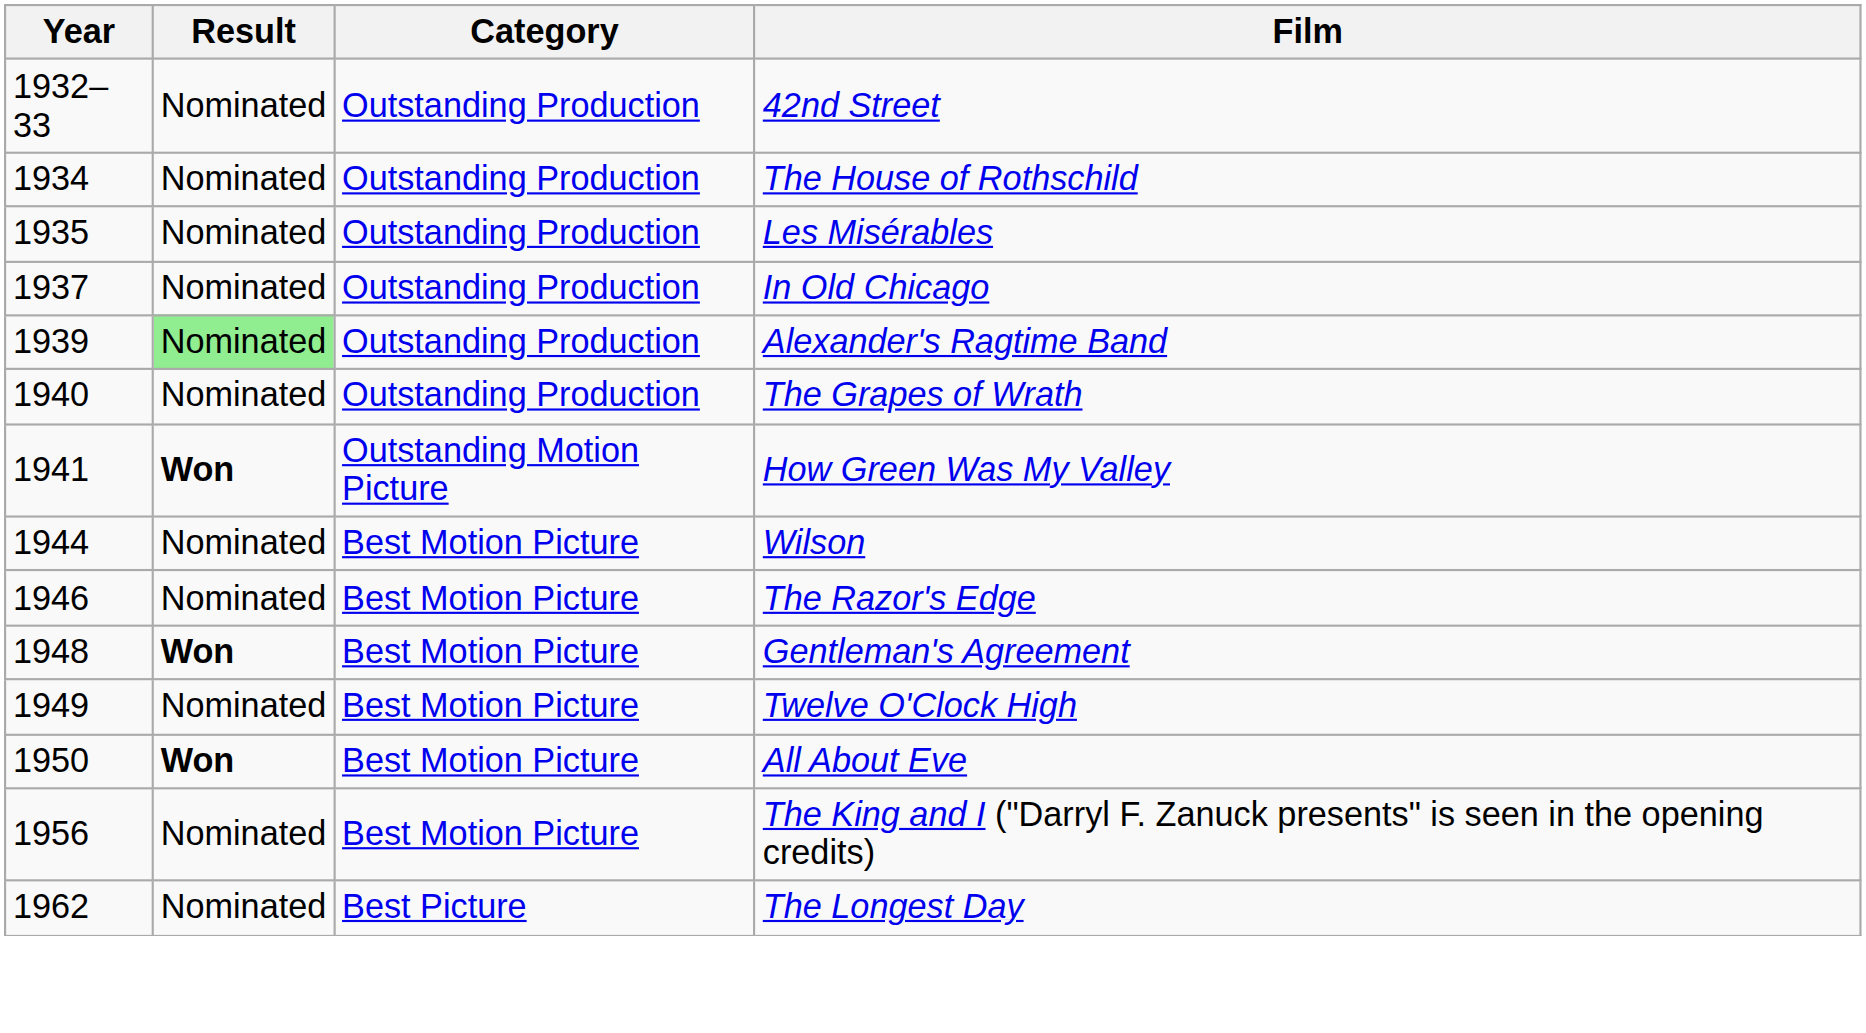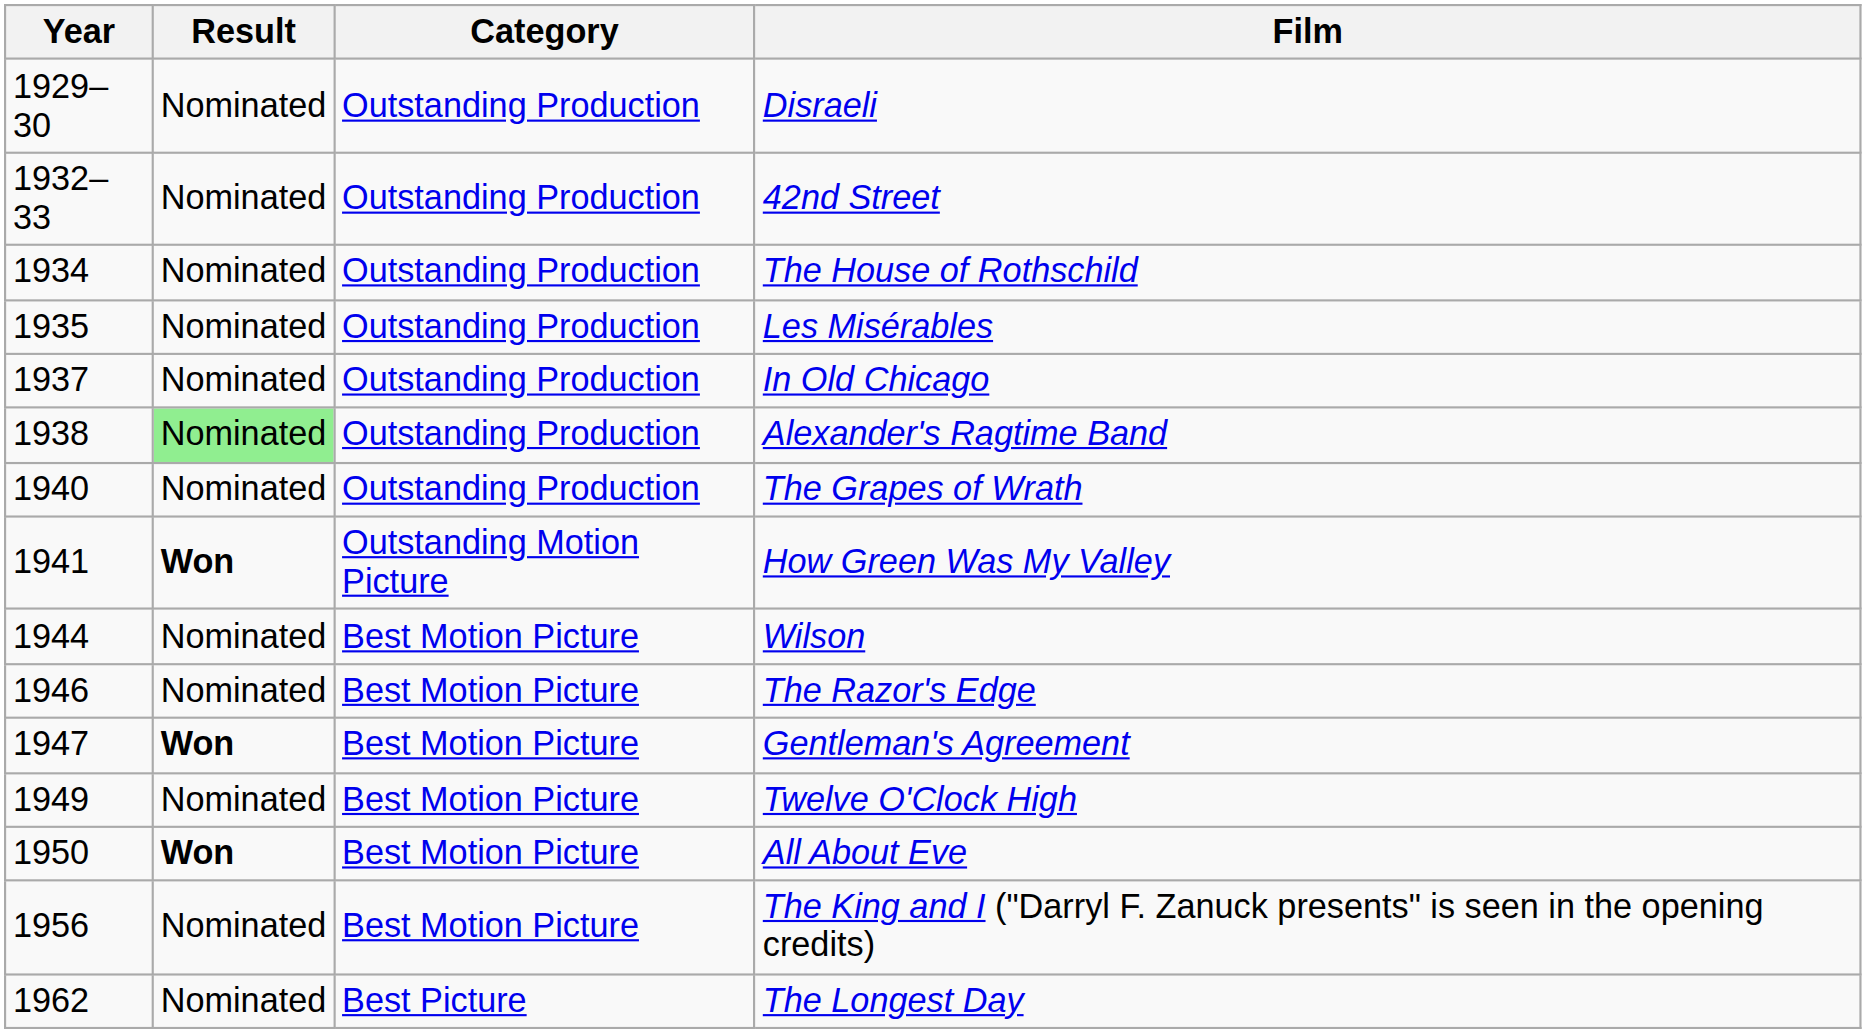 <table class="wikitable">
 <tr>
 <th scope="col">Year</th>
 <th scope="col">Result</th>
 <th scope="col">Category</th>
 <th scope="col">Film</th>
+</tr>
+<tr>
+<td>1929–30</td>
+<td>Nominated</td>
+<td scope="row"><a href='#'>Outstanding Production</a></td>
+<td><em><a href='#'>Disraeli</a></em></td>
 </tr>
 <tr>
 <td>1932–33</td>
 <td>Nominated</td>
 <td scope="row"><a href='#'>Outstanding Production</a></td>
 <td><em><a href='#'>42nd Street</a></em></td>
 </tr>
 <tr>
 <td>1934</td>
 <td>Nominated</td>
 <td scope="row"><a href='#'>Outstanding Production</a></td>
 <td><em><a href='#'>The House of Rothschild</a></em></td>
 </tr>
 <tr>
 <td>1935</td>
 <td>Nominated</td>
 <td scope="row"><a href='#'>Outstanding Production</a></td>
 <td><em><a href='#'>Les Misérables</a></em></td>
 </tr>
 <tr>
 <td>1937</td>
 <td>Nominated</td>
 <td scope="row"><a href='#'>Outstanding Production</a></td>
 <td><em><a href='#'>In Old Chicago</a></em></td>
 </tr>
 <tr>
-<td>1939</td>
+<td>1938</td>
 <td style="background: lightgreen;">Nominated</td>
 <td scope="row"><a href='#'>Outstanding Production</a></td>
 <td><em><a href='#'>Alexander's Ragtime Band</a></em></td>
 </tr>
 <tr>
 <td>1940</td>
 <td>Nominated</td>
 <td scope="row"><a href='#'>Outstanding Production</a></td>
 <td><em><a href='#'>The Grapes of Wrath</a></em></td>
 </tr>
 <tr>
 <td>1941</td>
 <td><strong>Won</strong></td>
 <td scope="row"><a href='#'>Outstanding Motion Picture</a></td>
 <td><em><a href='#'>How Green Was My Valley</a></em></td>
 </tr>
 <tr>
 <td>1944</td>
 <td>Nominated</td>
 <td scope="row"><a href='#'>Best Motion Picture</a></td>
 <td><em><a href='#'>Wilson</a></em></td>
 </tr>
 <tr>
 <td>1946</td>
 <td>Nominated</td>
 <td scope="row"><a href='#'>Best Motion Picture</a></td>
 <td><em><a href='#'>The Razor's Edge</a></em></td>
 </tr>
 <tr>
-<td>1948</td>
+<td>1947</td>
 <td><strong>Won</strong></td>
 <td scope="row"><a href='#'>Best Motion Picture</a></td>
 <td><em><a href='#'>Gentleman's Agreement</a></em></td>
 </tr>
 <tr>
 <td>1949</td>
 <td>Nominated</td>
 <td scope="row"><a href='#'>Best Motion Picture</a></td>
 <td><em><a href='#'>Twelve O'Clock High</a></em></td>
 </tr>
 <tr>
 <td>1950</td>
 <td><strong>Won</strong></td>
 <td scope="row"><a href='#'>Best Motion Picture</a></td>
 <td><em><a href='#'>All About Eve</a></em></td>
 </tr>
 <tr>
 <td>1956</td>
 <td>Nominated</td>
 <td scope="row"><a href='#'>Best Motion Picture</a></td>
 <td><em><a href='#'>The King and I</a></em> ("Darryl F. Zanuck presents" is seen in the opening credits)</td>
 </tr>
 <tr>
 <td>1962</td>
 <td>Nominated</td>
 <td scope="row"><a href='#'>Best Picture</a></td>
 <td><em><a href='#'>The Longest Day</a></em></td>
 </tr>
 </table>
